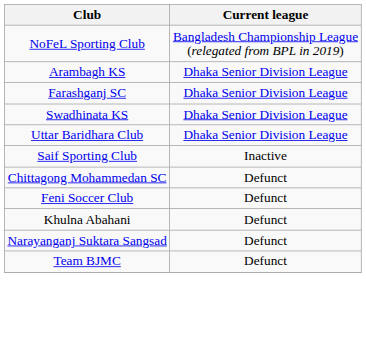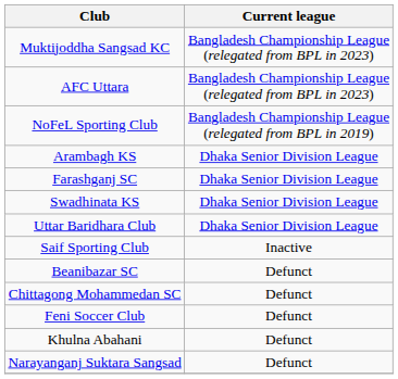 <table class="wikitable sortable" style="text-align:center">
 <tr>
 <th>Club</th>
 <th>Current league</th>
+</tr>
+<tr>
+<td><a href='#'>Muktijoddha Sangsad KC</a></td>
+<td><a href='#'>Bangladesh Championship League</a><br>(<em>relegated from BPL in 2023</em>)</td>
+</tr>
+<tr>
+<td><a href='#'>AFC Uttara</a></td>
+<td><a href='#'>Bangladesh Championship League</a><br>(<em>relegated from BPL in 2023</em>)</td>
 </tr>
 <tr>
 <td><a href='#'>NoFeL Sporting Club</a></td>
 <td><a href='#'>Bangladesh Championship League</a><br>(<em>relegated from BPL in 2019</em>)</td>
 </tr>
 <tr>
 <td><a href='#'>Arambagh KS</a></td>
 <td><a href='#'>Dhaka Senior Division League</a></td>
 </tr>
 <tr>
 <td><a href='#'>Farashganj SC</a></td>
 <td><a href='#'>Dhaka Senior Division League</a></td>
 </tr>
 <tr>
 <td><a href='#'>Swadhinata KS</a></td>
 <td><a href='#'>Dhaka Senior Division League</a></td>
 </tr>
 <tr>
 <td><a href='#'>Uttar Baridhara Club</a></td>
 <td><a href='#'>Dhaka Senior Division League</a></td>
 </tr>
 <tr>
 <td><a href='#'>Saif Sporting Club</a></td>
 <td>Inactive</td>
 </tr>
 <tr>
+<td><a href='#'>Beanibazar SC</a></td>
+<td>Defunct</td>
+</tr>
+<tr>
 <td><a href='#'>Chittagong Mohammedan SC</a></td>
 <td>Defunct</td>
 </tr>
 <tr>
 <td><a href='#'>Feni Soccer Club</a></td>
 <td>Defunct</td>
 </tr>
 <tr>
 <td>Khulna Abahani</td>
 <td>Defunct</td>
 </tr>
 <tr>
 <td><a href='#'>Narayanganj Suktara Sangsad</a></td>
 <td>Defunct</td>
 </tr>
 <tr>
-<td><a href='#'>Team BJMC</a></td>
-<td>Defunct</td>
-</tr>
-<tr>
 </tr>
 </table>
